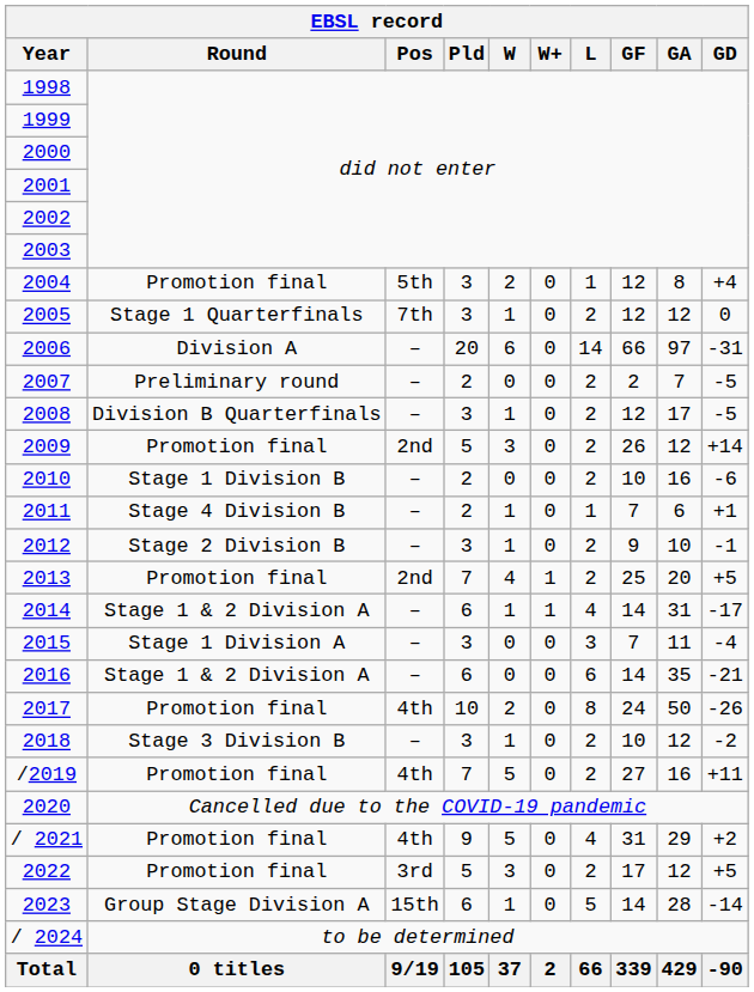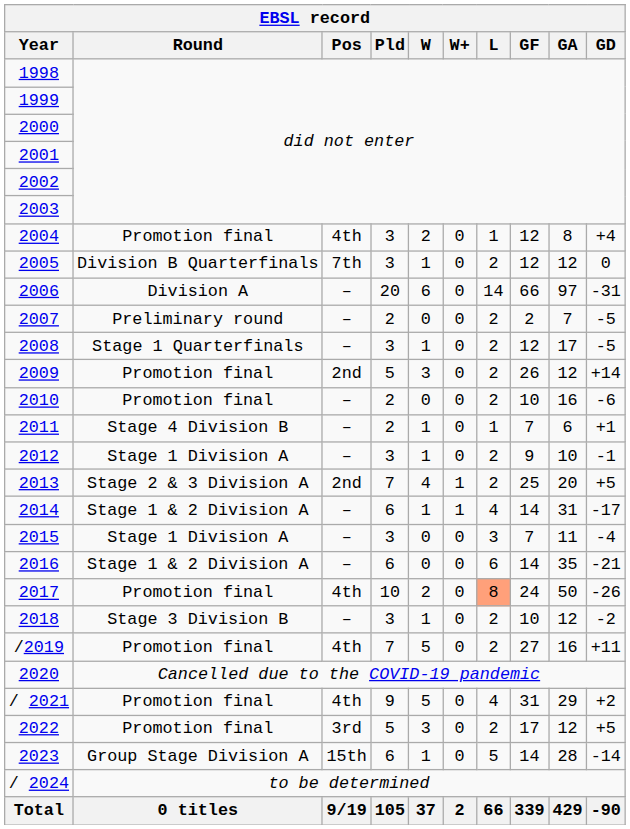 <table class="wikitable" style="text-align: center;">
 <tr>
 <th colspan=10><a href='#'>EBSL</a> record</th>
 </tr>
 <tr>
 <th>Year</th>
 <th>Round</th>
 <th width=20>Pos</th>
 <th width=20>Pld</th>
 <th width=20>W</th>
 <th width=20>W+</th>
 <th width=20>L</th>
 <th width=20>GF</th>
 <th width=20>GA</th>
 <th width=20>GD</th>
 </tr>
 <tr>
 <td><a href='#'>1998</a></td>
 <td rowspan=6 colspan=9><em>did not enter</em></td>
 </tr>
 <tr>
 <td><a href='#'>1999</a></td>
 </tr>
 <tr>
 <td><a href='#'>2000</a></td>
 </tr>
 <tr>
 <td><a href='#'>2001</a></td>
 </tr>
 <tr>
 <td><a href='#'>2002</a></td>
 </tr>
 <tr>
 <td><a href='#'>2003</a></td>
 </tr>
 <tr>
 <td><a href='#'>2004</a></td>
 <td>Promotion final</td>
-<td>5th</td>
+<td>4th</td>
 <td>3</td>
 <td>2</td>
 <td>0</td>
 <td>1</td>
 <td>12</td>
 <td>8</td>
 <td>+4</td>
 </tr>
 <tr>
 <td><a href='#'>2005</a></td>
-<td>Stage 1 Quarterfinals</td>
+<td>Division B Quarterfinals</td>
 <td>7th</td>
 <td>3</td>
 <td>1</td>
 <td>0</td>
 <td>2</td>
 <td>12</td>
 <td>12</td>
 <td>0</td>
 </tr>
 <tr>
 <td><a href='#'>2006</a></td>
 <td>Division A</td>
 <td>–</td>
 <td>20</td>
 <td>6</td>
 <td>0</td>
 <td>14</td>
 <td>66</td>
 <td>97</td>
 <td>-31</td>
 </tr>
 <tr>
 <td><a href='#'>2007</a></td>
 <td>Preliminary round</td>
 <td>–</td>
 <td>2</td>
 <td>0</td>
 <td>0</td>
 <td>2</td>
 <td>2</td>
 <td>7</td>
 <td>-5</td>
 </tr>
 <tr>
 <td><a href='#'>2008</a></td>
-<td>Division B Quarterfinals</td>
+<td>Stage 1 Quarterfinals</td>
 <td>–</td>
 <td>3</td>
 <td>1</td>
 <td>0</td>
 <td>2</td>
 <td>12</td>
 <td>17</td>
 <td>-5</td>
 </tr>
 <tr>
 <td><a href='#'>2009</a></td>
 <td>Promotion final</td>
 <td>2nd</td>
 <td>5</td>
 <td>3</td>
 <td>0</td>
 <td>2</td>
 <td>26</td>
 <td>12</td>
 <td>+14</td>
 </tr>
 <tr>
 <td><a href='#'>2010</a></td>
-<td>Stage 1 Division B</td>
+<td>Promotion final</td>
 <td>–</td>
 <td>2</td>
 <td>0</td>
 <td>0</td>
 <td>2</td>
 <td>10</td>
 <td>16</td>
 <td>-6</td>
 </tr>
 <tr>
 <td><a href='#'>2011</a></td>
 <td>Stage 4 Division B</td>
 <td>–</td>
 <td>2</td>
 <td>1</td>
 <td>0</td>
 <td>1</td>
 <td>7</td>
 <td>6</td>
 <td>+1</td>
 </tr>
 <tr>
 <td><a href='#'>2012</a></td>
-<td>Stage 2 Division B</td>
+<td>Stage 1 Division A</td>
 <td>–</td>
 <td>3</td>
 <td>1</td>
 <td>0</td>
 <td>2</td>
 <td>9</td>
 <td>10</td>
 <td>-1</td>
 </tr>
 <tr>
 <td><a href='#'>2013</a></td>
-<td>Promotion final</td>
+<td>Stage 2 & 3 Division A</td>
 <td>2nd</td>
 <td>7</td>
 <td>4</td>
 <td>1</td>
 <td>2</td>
 <td>25</td>
 <td>20</td>
 <td>+5</td>
 </tr>
 <tr>
 <td><a href='#'>2014</a></td>
 <td>Stage 1 & 2 Division A</td>
 <td>–</td>
 <td>6</td>
 <td>1</td>
 <td>1</td>
 <td>4</td>
 <td>14</td>
 <td>31</td>
 <td>-17</td>
 </tr>
 <tr>
 <td><a href='#'>2015</a></td>
 <td>Stage 1 Division A</td>
 <td>–</td>
 <td>3</td>
 <td>0</td>
 <td>0</td>
 <td>3</td>
 <td>7</td>
 <td>11</td>
 <td>-4</td>
 </tr>
 <tr>
 <td><a href='#'>2016</a></td>
 <td>Stage 1 & 2 Division A</td>
 <td>–</td>
 <td>6</td>
 <td>0</td>
 <td>0</td>
 <td>6</td>
 <td>14</td>
 <td>35</td>
 <td>-21</td>
 </tr>
 <tr>
 <td><a href='#'>2017</a></td>
 <td>Promotion final</td>
 <td>4th</td>
 <td>10</td>
 <td>2</td>
 <td>0</td>
-<td>8</td>
+<td style="background: lightsalmon;">8</td>
 <td>24</td>
 <td>50</td>
 <td>-26</td>
 </tr>
 <tr>
 <td><a href='#'>2018</a></td>
 <td>Stage 3 Division B</td>
 <td>–</td>
 <td>3</td>
 <td>1</td>
 <td>0</td>
 <td>2</td>
 <td>10</td>
 <td>12</td>
 <td>-2</td>
 </tr>
 <tr>
 <td>/<a href='#'>2019</a></td>
 <td>Promotion final</td>
 <td>4th</td>
 <td>7</td>
 <td>5</td>
 <td>0</td>
 <td>2</td>
 <td>27</td>
 <td>16</td>
 <td>+11</td>
 </tr>
 <tr>
 <td> <a href='#'>2020</a></td>
 <td colspan=9><em>Cancelled due to the <a href='#'>COVID-19 pandemic</a></em></td>
 </tr>
 <tr>
 <td>/ <a href='#'>2021</a></td>
 <td>Promotion final</td>
 <td>4th</td>
 <td>9</td>
 <td>5</td>
 <td>0</td>
 <td>4</td>
 <td>31</td>
 <td>29</td>
 <td>+2</td>
 </tr>
 <tr>
 <td><a href='#'>2022</a></td>
 <td>Promotion final</td>
 <td>3rd</td>
 <td>5</td>
 <td>3</td>
 <td>0</td>
 <td>2</td>
 <td>17</td>
 <td>12</td>
 <td>+5</td>
 </tr>
 <tr>
 <td> <a href='#'>2023</a></td>
 <td>Group Stage Division A</td>
 <td>15th</td>
 <td>6</td>
 <td>1</td>
 <td>0</td>
 <td>5</td>
 <td>14</td>
 <td>28</td>
 <td>-14</td>
 </tr>
 <tr>
 <td>/ <a href='#'>2024</a></td>
 <td colspan="9"><em>to be determined</em></td>
 </tr>
 <tr>
 <th>Total</th>
 <th>0 titles</th>
 <th>9/19</th>
 <th>105</th>
 <th>37</th>
 <th>2</th>
 <th>66</th>
 <th>339</th>
 <th>429</th>
 <th>-90</th>
 </tr>
 </table>
